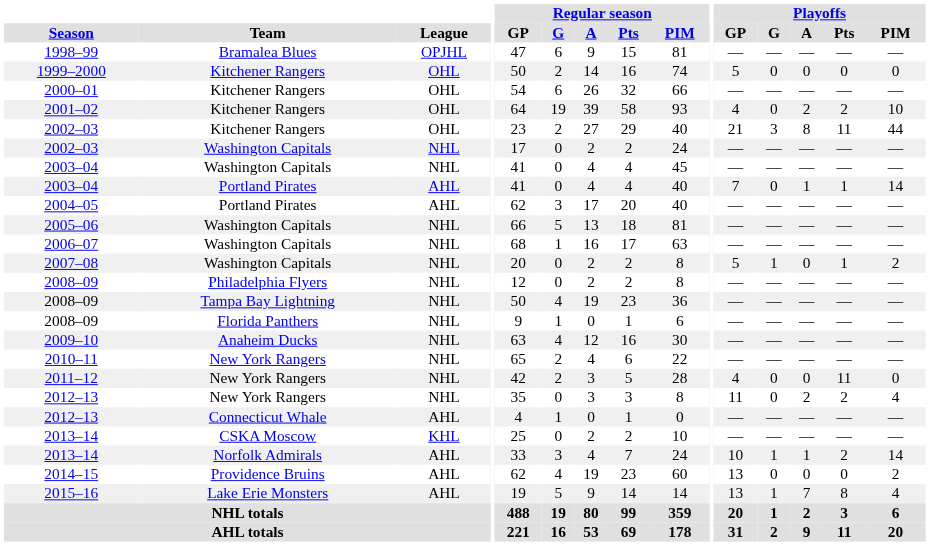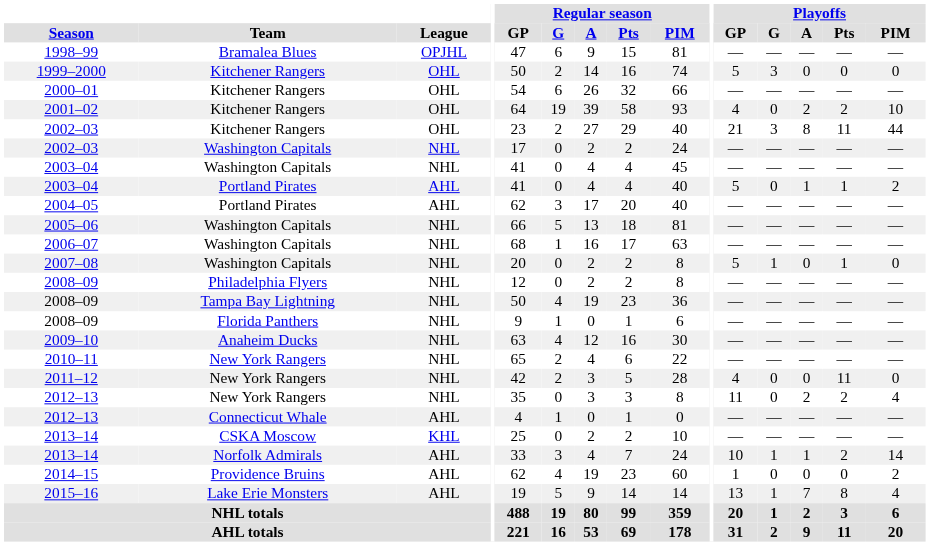 <table border="0" cellpadding="1" cellspacing="0" style="text-align:center; width:60em">
 <tr bgcolor="#e0e0e0">
 <th colspan="3" bgcolor="#ffffff"></th>
 <th rowspan="99" bgcolor="#ffffff"></th>
 <th colspan="5"><a href='#'>Regular season</a></th>
 <th rowspan="99" bgcolor="#ffffff"></th>
 <th colspan="5"><a href='#'>Playoffs</a></th>
 </tr>
 <tr bgcolor="#e0e0e0">
 <th><a href='#'>Season</a></th>
 <th>Team</th>
 <th>League</th>
 <th>GP</th>
 <th><a href='#'>G</a></th>
 <th><a href='#'>A</a></th>
 <th><a href='#'>Pts</a></th>
 <th><a href='#'>PIM</a></th>
 <th>GP</th>
 <th>G</th>
 <th>A</th>
 <th>Pts</th>
 <th>PIM</th>
 </tr>
 <tr>
 <td><a href='#'>1998–99</a></td>
 <td><a href='#'>Bramalea Blues</a></td>
 <td><a href='#'>OPJHL</a></td>
 <td>47</td>
 <td>6</td>
 <td>9</td>
 <td>15</td>
 <td>81</td>
 <td>—</td>
 <td>—</td>
 <td>—</td>
 <td>—</td>
 <td>—</td>
 </tr>
 <tr bgcolor="#f0f0f0">
 <td><a href='#'>1999–2000</a></td>
 <td><a href='#'>Kitchener Rangers</a></td>
 <td><a href='#'>OHL</a></td>
 <td>50</td>
 <td>2</td>
 <td>14</td>
 <td>16</td>
 <td>74</td>
 <td>5</td>
-<td>0</td>
+<td>3</td>
 <td>0</td>
 <td>0</td>
 <td>0</td>
 </tr>
 <tr>
 <td><a href='#'>2000–01</a></td>
 <td>Kitchener Rangers</td>
 <td>OHL</td>
 <td>54</td>
 <td>6</td>
 <td>26</td>
 <td>32</td>
 <td>66</td>
 <td>—</td>
 <td>—</td>
 <td>—</td>
 <td>—</td>
 <td>—</td>
 </tr>
 <tr bgcolor="#f0f0f0">
 <td><a href='#'>2001–02</a></td>
 <td>Kitchener Rangers</td>
 <td>OHL</td>
 <td>64</td>
 <td>19</td>
 <td>39</td>
 <td>58</td>
 <td>93</td>
 <td>4</td>
 <td>0</td>
 <td>2</td>
 <td>2</td>
 <td>10</td>
 </tr>
 <tr>
 <td><a href='#'>2002–03</a></td>
 <td>Kitchener Rangers</td>
 <td>OHL</td>
 <td>23</td>
 <td>2</td>
 <td>27</td>
 <td>29</td>
 <td>40</td>
 <td>21</td>
 <td>3</td>
 <td>8</td>
 <td>11</td>
 <td>44</td>
 </tr>
 <tr bgcolor="#f0f0f0">
 <td><a href='#'>2002–03</a></td>
 <td><a href='#'>Washington Capitals</a></td>
 <td><a href='#'>NHL</a></td>
 <td>17</td>
 <td>0</td>
 <td>2</td>
 <td>2</td>
 <td>24</td>
 <td>—</td>
 <td>—</td>
 <td>—</td>
 <td>—</td>
 <td>—</td>
 </tr>
 <tr>
 <td><a href='#'>2003–04</a></td>
 <td>Washington Capitals</td>
 <td>NHL</td>
 <td>41</td>
 <td>0</td>
 <td>4</td>
 <td>4</td>
 <td>45</td>
 <td>—</td>
 <td>—</td>
 <td>—</td>
 <td>—</td>
 <td>—</td>
 </tr>
 <tr bgcolor="#f0f0f0">
 <td><a href='#'>2003–04</a></td>
 <td><a href='#'>Portland Pirates</a></td>
 <td><a href='#'>AHL</a></td>
 <td>41</td>
 <td>0</td>
 <td>4</td>
 <td>4</td>
 <td>40</td>
-<td>7</td>
+<td>5</td>
 <td>0</td>
 <td>1</td>
 <td>1</td>
-<td>14</td>
+<td>2</td>
 </tr>
 <tr>
 <td><a href='#'>2004–05</a></td>
 <td>Portland Pirates</td>
 <td>AHL</td>
 <td>62</td>
 <td>3</td>
 <td>17</td>
 <td>20</td>
 <td>40</td>
 <td>—</td>
 <td>—</td>
 <td>—</td>
 <td>—</td>
 <td>—</td>
 </tr>
 <tr bgcolor="#f0f0f0">
 <td><a href='#'>2005–06</a></td>
 <td>Washington Capitals</td>
 <td>NHL</td>
 <td>66</td>
 <td>5</td>
 <td>13</td>
 <td>18</td>
 <td>81</td>
 <td>—</td>
 <td>—</td>
 <td>—</td>
 <td>—</td>
 <td>—</td>
 </tr>
 <tr>
 <td><a href='#'>2006–07</a></td>
 <td>Washington Capitals</td>
 <td>NHL</td>
 <td>68</td>
 <td>1</td>
 <td>16</td>
 <td>17</td>
 <td>63</td>
 <td>—</td>
 <td>—</td>
 <td>—</td>
 <td>—</td>
 <td>—</td>
 </tr>
 <tr bgcolor="#f0f0f0">
 <td><a href='#'>2007–08</a></td>
 <td>Washington Capitals</td>
 <td>NHL</td>
 <td>20</td>
 <td>0</td>
 <td>2</td>
 <td>2</td>
 <td>8</td>
 <td>5</td>
 <td>1</td>
 <td>0</td>
 <td>1</td>
-<td>2</td>
+<td>0</td>
 </tr>
 <tr>
 <td><a href='#'>2008–09</a></td>
 <td><a href='#'>Philadelphia Flyers</a></td>
 <td>NHL</td>
 <td>12</td>
 <td>0</td>
 <td>2</td>
 <td>2</td>
 <td>8</td>
 <td>—</td>
 <td>—</td>
 <td>—</td>
 <td>—</td>
 <td>—</td>
 </tr>
 <tr bgcolor="#f0f0f0">
 <td>2008–09</td>
 <td><a href='#'>Tampa Bay Lightning</a></td>
 <td>NHL</td>
 <td>50</td>
 <td>4</td>
 <td>19</td>
 <td>23</td>
 <td>36</td>
 <td>—</td>
 <td>—</td>
 <td>—</td>
 <td>—</td>
 <td>—</td>
 </tr>
 <tr>
 <td>2008–09</td>
 <td><a href='#'>Florida Panthers</a></td>
 <td>NHL</td>
 <td>9</td>
 <td>1</td>
 <td>0</td>
 <td>1</td>
 <td>6</td>
 <td>—</td>
 <td>—</td>
 <td>—</td>
 <td>—</td>
 <td>—</td>
 </tr>
 <tr bgcolor="#f0f0f0">
 <td><a href='#'>2009–10</a></td>
 <td><a href='#'>Anaheim Ducks</a></td>
 <td>NHL</td>
 <td>63</td>
 <td>4</td>
 <td>12</td>
 <td>16</td>
 <td>30</td>
 <td>—</td>
 <td>—</td>
 <td>—</td>
 <td>—</td>
 <td>—</td>
 </tr>
 <tr>
 <td><a href='#'>2010–11</a></td>
 <td><a href='#'>New York Rangers</a></td>
 <td>NHL</td>
 <td>65</td>
 <td>2</td>
 <td>4</td>
 <td>6</td>
 <td>22</td>
 <td>—</td>
 <td>—</td>
 <td>—</td>
 <td>—</td>
 <td>—</td>
 </tr>
 <tr bgcolor="#f0f0f0">
 <td><a href='#'>2011–12</a></td>
 <td>New York Rangers</td>
 <td>NHL</td>
 <td>42</td>
 <td>2</td>
 <td>3</td>
 <td>5</td>
 <td>28</td>
 <td>4</td>
 <td>0</td>
 <td>0</td>
 <td>11</td>
 <td>0</td>
 </tr>
 <tr>
 <td><a href='#'>2012–13</a></td>
 <td>New York Rangers</td>
 <td>NHL</td>
 <td>35</td>
 <td>0</td>
 <td>3</td>
 <td>3</td>
 <td>8</td>
 <td>11</td>
 <td>0</td>
 <td>2</td>
 <td>2</td>
 <td>4</td>
 </tr>
 <tr bgcolor="#f0f0f0">
 <td><a href='#'>2012–13</a></td>
 <td><a href='#'>Connecticut Whale</a></td>
 <td>AHL</td>
 <td>4</td>
 <td>1</td>
 <td>0</td>
 <td>1</td>
 <td>0</td>
 <td>—</td>
 <td>—</td>
 <td>—</td>
 <td>—</td>
 <td>—</td>
 </tr>
 <tr>
 <td><a href='#'>2013–14</a></td>
 <td><a href='#'>CSKA Moscow</a></td>
 <td><a href='#'>KHL</a></td>
 <td>25</td>
 <td>0</td>
 <td>2</td>
 <td>2</td>
 <td>10</td>
 <td>—</td>
 <td>—</td>
 <td>—</td>
 <td>—</td>
 <td>—</td>
 </tr>
 <tr bgcolor="#f0f0f0">
 <td><a href='#'>2013–14</a></td>
 <td><a href='#'>Norfolk Admirals</a></td>
 <td>AHL</td>
 <td>33</td>
 <td>3</td>
 <td>4</td>
 <td>7</td>
 <td>24</td>
 <td>10</td>
 <td>1</td>
 <td>1</td>
 <td>2</td>
 <td>14</td>
 </tr>
 <tr>
 <td><a href='#'>2014–15</a></td>
 <td><a href='#'>Providence Bruins</a></td>
 <td>AHL</td>
 <td>62</td>
 <td>4</td>
 <td>19</td>
 <td>23</td>
 <td>60</td>
-<td>13</td>
+<td>1</td>
 <td>0</td>
 <td>0</td>
 <td>0</td>
 <td>2</td>
 </tr>
 <tr bgcolor="#f0f0f0">
 <td><a href='#'>2015–16</a></td>
 <td><a href='#'>Lake Erie Monsters</a></td>
 <td>AHL</td>
 <td>19</td>
 <td>5</td>
 <td>9</td>
 <td>14</td>
 <td>14</td>
 <td>13</td>
 <td>1</td>
 <td>7</td>
 <td>8</td>
 <td>4</td>
 </tr>
 <tr bgcolor="#e0e0e0">
 <th colspan="3">NHL totals</th>
 <th>488</th>
 <th>19</th>
 <th>80</th>
 <th>99</th>
 <th>359</th>
 <th>20</th>
 <th>1</th>
 <th>2</th>
 <th>3</th>
 <th>6</th>
 </tr>
 <tr bgcolor="#e0e0e0">
 <th colspan="3">AHL totals</th>
 <th>221</th>
 <th>16</th>
 <th>53</th>
 <th>69</th>
 <th>178</th>
 <th>31</th>
 <th>2</th>
 <th>9</th>
 <th>11</th>
 <th>20</th>
 </tr>
 </table>
